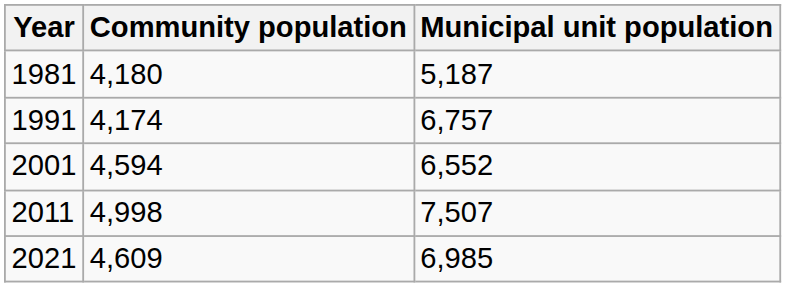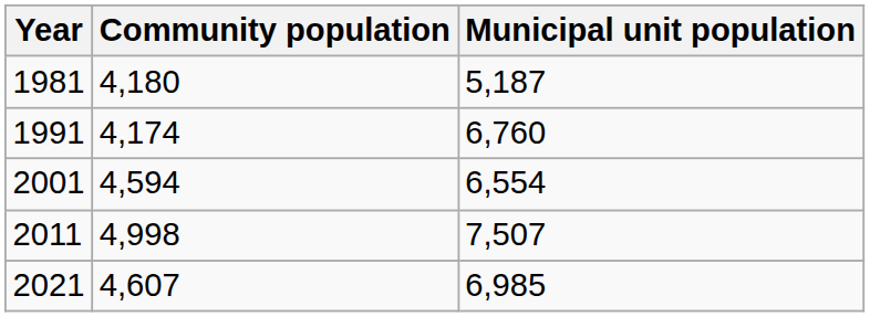 <table class=wikitable>
 <tr>
 <th>Year</th>
 <th>Community population</th>
 <th>Municipal unit population</th>
 </tr>
 <tr>
 <td>1981</td>
 <td>4,180</td>
 <td>5,187</td>
 </tr>
 <tr>
 <td>1991</td>
 <td>4,174</td>
-<td>6,757</td>
+<td>6,760</td>
 </tr>
 <tr>
 <td>2001</td>
 <td>4,594</td>
-<td>6,552</td>
+<td>6,554</td>
 </tr>
 <tr>
 <td>2011</td>
 <td>4,998</td>
 <td>7,507</td>
 </tr>
 <tr>
 <td>2021</td>
-<td>4,609</td>
+<td>4,607</td>
 <td>6,985</td>
 </tr>
 </table>
